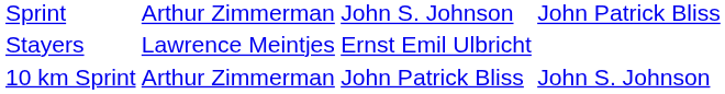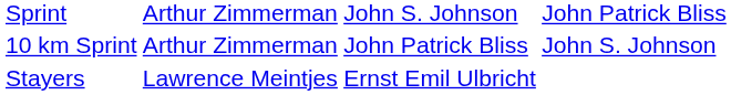 <table>
 <tr>
 <td><a href='#'>Sprint</a> <br></td>
 <td><a href='#'>Arthur Zimmerman</a><br><small></small></td>
 <td><a href='#'>John S. Johnson</a><br><small></small></td>
 <td><a href='#'>John Patrick Bliss</a><br><small></small></td>
 </tr>
 <tr>
+<td><a href='#'>10 km Sprint</a><br></td>
+<td><a href='#'>Arthur Zimmerman</a><br><small></small></td>
+<td><a href='#'>John Patrick Bliss</a><br><small></small></td>
+<td><a href='#'>John S. Johnson</a><br><small></small></td>
+</tr>
+<tr>
 <td><a href='#'>Stayers</a><br></td>
 <td><a href='#'>Lawrence Meintjes</a><br><small> </small></td>
 <td><a href='#'>Ernst Emil Ulbricht</a><br><small></small></td>
 <td></td>
 </tr>
-<tr>
-<td><a href='#'>10 km Sprint</a><br></td>
-<td><a href='#'>Arthur Zimmerman</a><br><small></small></td>
-<td><a href='#'>John Patrick Bliss</a><br><small></small></td>
-<td><a href='#'>John S. Johnson</a><br><small></small></td>
-</tr>
 </table>
